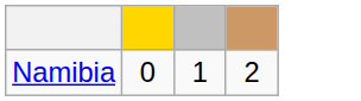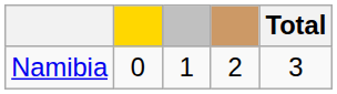 <table class="wikitable">
 <tr>
 <th></th>
 <th style="background-color:gold">        </th>
 <th style="background-color:silver">      </th>
 <th style="background-color:#CC9966">      </th>
+<th>Total</th>
 </tr>
 <tr align="center">
 <td> <a href='#'>Namibia</a></td>
 <td>0</td>
 <td>1</td>
 <td>2</td>
+<td>3</td>
 </tr>
 </table>
